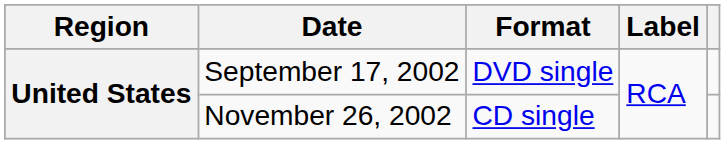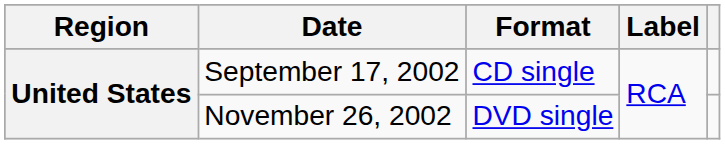 <table class="wikitable plainrowheaders">
 <tr>
 <th scope="col">Region</th>
 <th scope="col">Date</th>
 <th scope="col">Format</th>
 <th scope="col">Label</th>
 <th scope="col"></th>
 </tr>
 <tr>
 <th scope="row" rowspan="2">United States</th>
 <td>September 17, 2002</td>
-<td><a href='#'>DVD single</a></td>
+<td><a href='#'>CD single</a></td>
 <td rowspan="2"><a href='#'> RCA</a></td>
 <td></td>
 </tr>
 <tr>
 <td>November 26, 2002</td>
-<td><a href='#'>CD single</a></td>
+<td><a href='#'>DVD single</a></td>
 <td></td>
 </tr>
 </table>
